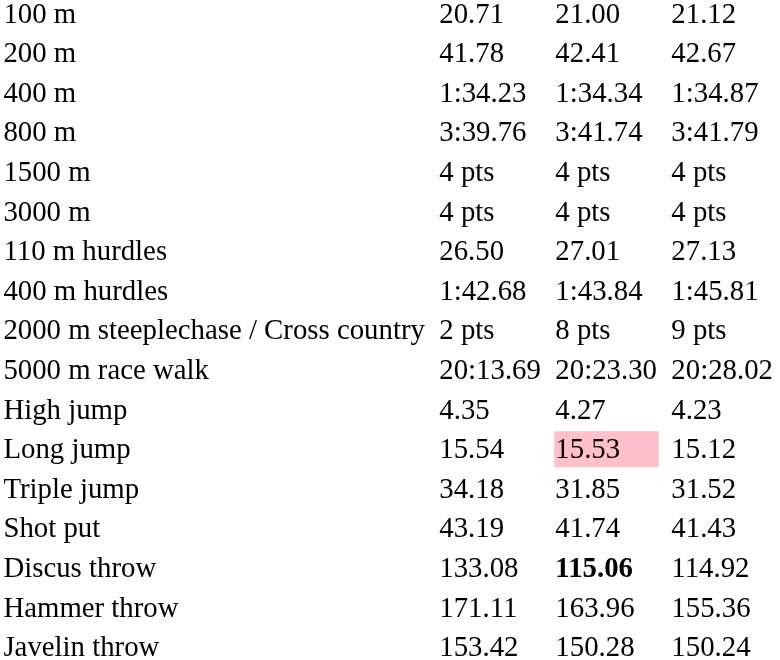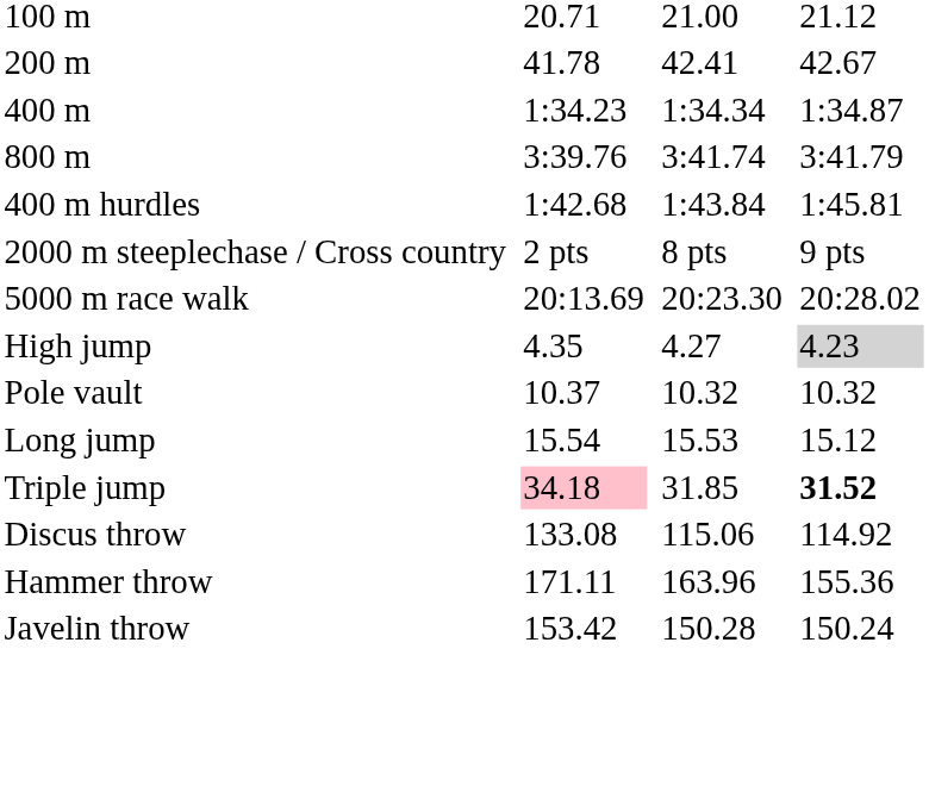 <table>
 <tr>
 <td>100 m<br></td>
 <td></td>
 <td>20.71</td>
 <td></td>
 <td>21.00</td>
 <td></td>
 <td>21.12</td>
 </tr>
 <tr>
 <td>200 m<br></td>
 <td></td>
 <td>41.78</td>
 <td></td>
 <td>42.41</td>
 <td></td>
 <td>42.67</td>
 </tr>
 <tr>
 <td>400 m<br></td>
 <td></td>
 <td>1:34.23</td>
 <td></td>
 <td>1:34.34</td>
 <td></td>
 <td>1:34.87</td>
 </tr>
 <tr>
 <td>800 m<br></td>
 <td></td>
 <td>3:39.76</td>
 <td></td>
 <td>3:41.74</td>
 <td></td>
 <td>3:41.79</td>
 </tr>
 <tr>
-<td>1500 m<br></td>
-<td></td>
-<td>4 pts</td>
-<td></td>
-<td>4 pts</td>
-<td></td>
-<td>4 pts</td>
-</tr>
-<tr>
-<td>3000 m<br></td>
-<td></td>
-<td>4 pts</td>
-<td></td>
-<td>4 pts</td>
-<td></td>
-<td>4 pts</td>
-</tr>
-<tr>
-<td>110 m hurdles<br></td>
-<td></td>
-<td>26.50</td>
-<td></td>
-<td>27.01</td>
-<td></td>
-<td>27.13</td>
-</tr>
-<tr>
 <td>400 m hurdles<br></td>
 <td></td>
 <td>1:42.68</td>
 <td></td>
 <td>1:43.84</td>
 <td></td>
 <td>1:45.81</td>
 </tr>
 <tr>
 <td>2000 m steeplechase / Cross country<br></td>
 <td></td>
 <td>2 pts</td>
 <td></td>
 <td>8 pts</td>
 <td></td>
 <td>9 pts</td>
 </tr>
 <tr>
 <td>5000 m race walk<br></td>
 <td></td>
 <td>20:13.69</td>
 <td></td>
 <td>20:23.30</td>
 <td></td>
 <td>20:28.02</td>
 </tr>
 <tr>
 <td>High jump<br></td>
 <td></td>
 <td>4.35</td>
 <td></td>
 <td>4.27</td>
 <td></td>
-<td>4.23</td>
+<td style="background: lightgrey;">4.23</td>
+</tr>
+<tr>
+<td>Pole vault<br></td>
+<td></td>
+<td>10.37</td>
+<td></td>
+<td>10.32</td>
+<td></td>
+<td>10.32</td>
 </tr>
 <tr>
 <td>Long jump<br></td>
 <td></td>
 <td>15.54</td>
 <td></td>
-<td style="background: pink;">15.53</td>
+<td>15.53</td>
 <td></td>
 <td>15.12</td>
 </tr>
 <tr>
 <td>Triple jump<br></td>
 <td></td>
-<td>34.18</td>
+<td style="background: pink;">34.18</td>
 <td></td>
 <td>31.85</td>
 <td></td>
-<td>31.52</td>
-</tr>
-<tr>
-<td>Shot put<br></td>
-<td></td>
-<td>43.19</td>
-<td></td>
-<td>41.74</td>
-<td></td>
-<td>41.43</td>
+<td><strong>31.52</strong></td>
 </tr>
 <tr>
 <td>Discus throw<br></td>
 <td></td>
 <td>133.08</td>
 <td></td>
-<td><strong>115.06</strong></td>
+<td>115.06</td>
 <td></td>
 <td>114.92</td>
 </tr>
 <tr>
 <td>Hammer throw<br></td>
 <td></td>
 <td>171.11</td>
 <td></td>
 <td>163.96</td>
 <td></td>
 <td>155.36</td>
 </tr>
 <tr>
 <td>Javelin throw<br></td>
 <td></td>
 <td>153.42</td>
 <td></td>
 <td>150.28</td>
 <td></td>
 <td>150.24</td>
 </tr>
 </table>
